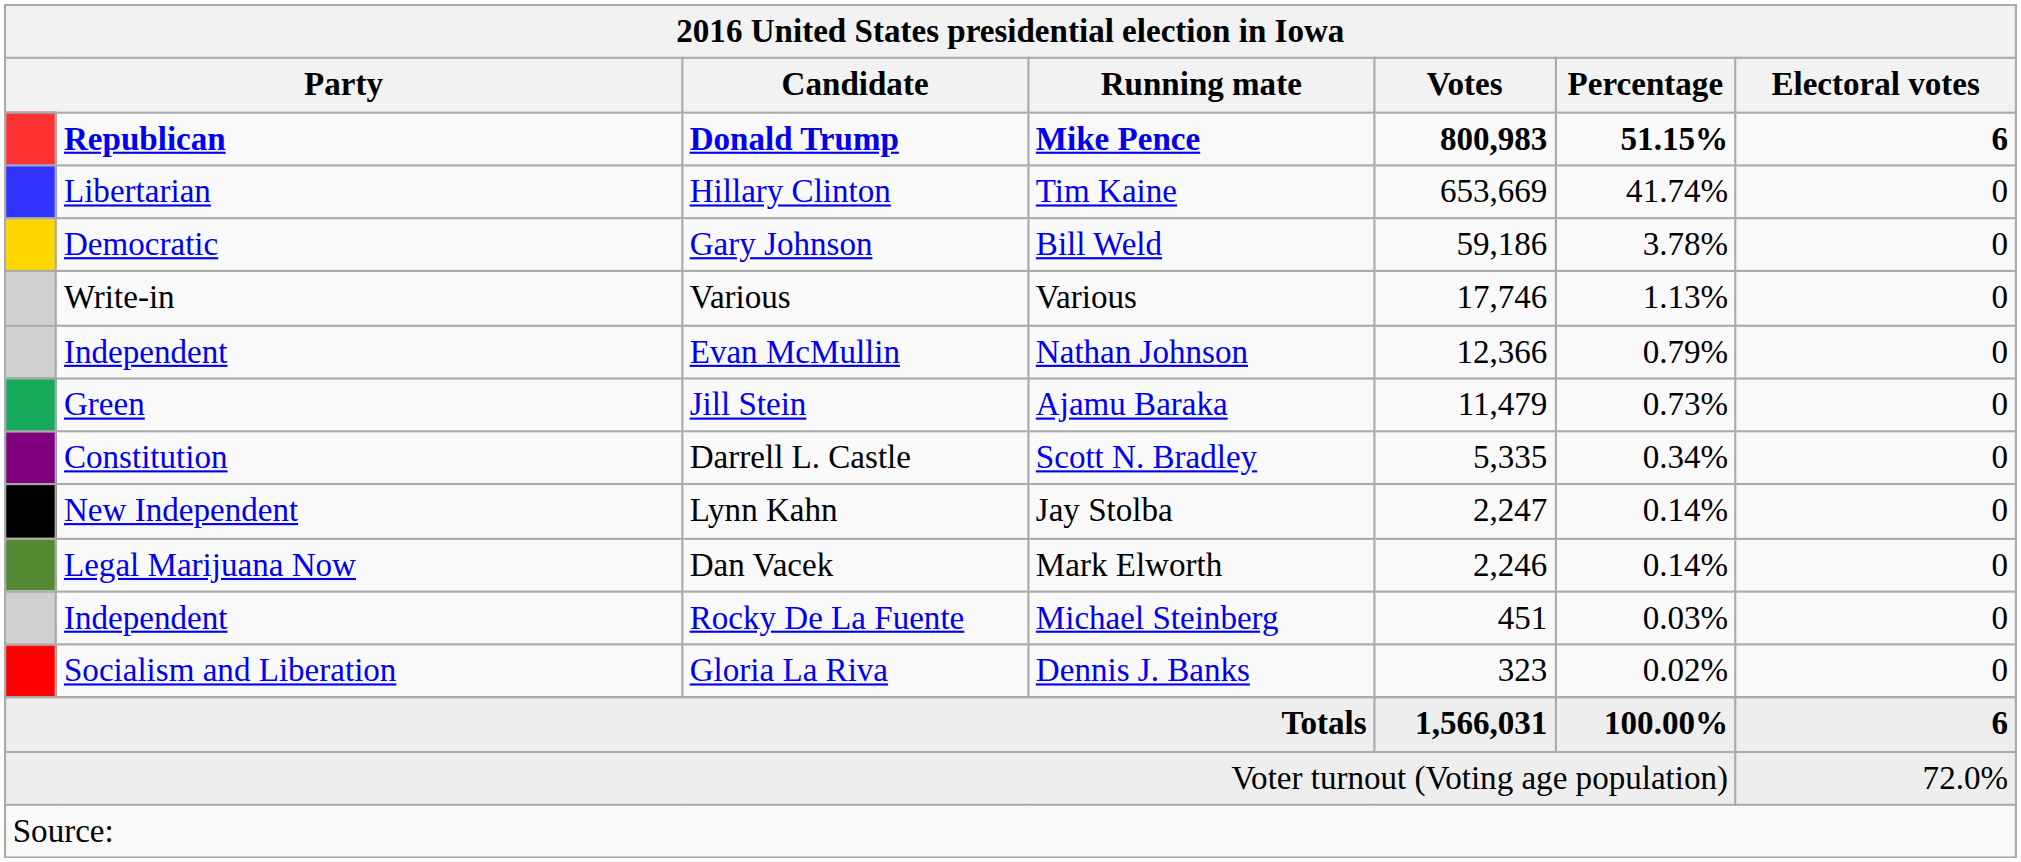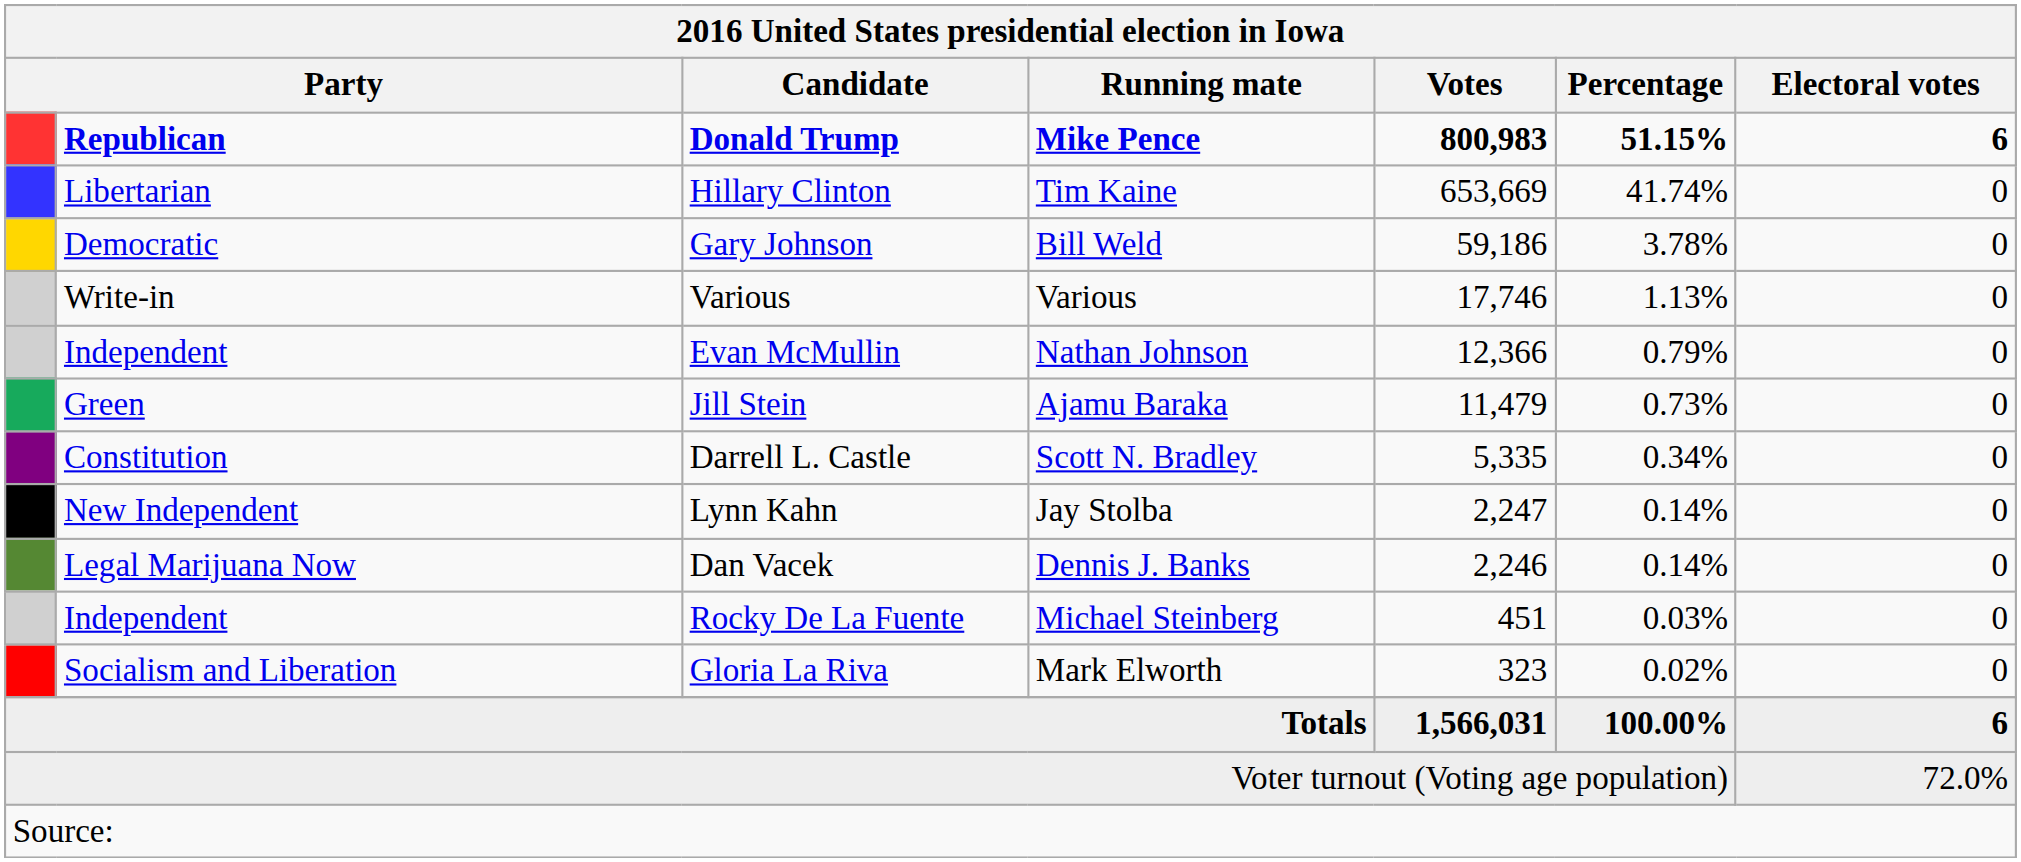 <table class="wikitable" style="font-size: 98%;">
 <tr>
 <th colspan="7">2016 United States presidential election in Iowa</th>
 </tr>
 <tr>
 <th colspan="2" style="width: 20em">Party</th>
 <th style="width: 10em">Candidate</th>
 <th style="width: 10em">Running mate</th>
 <th style="width: 5em">Votes</th>
 <th style="width: 5em">Percentage</th>
 <th style="width: 8em">Electoral votes</th>
 </tr>
 <tr>
 <th style="background:#F33; width:3px;"></th>
 <td style="width: 130px"><strong><a href='#'>Republican</a></strong></td>
 <td><strong><a href='#'>Donald Trump</a></strong></td>
 <td><strong><a href='#'>Mike Pence</a></strong></td>
 <td style="text-align:right;"><strong>800,983</strong></td>
 <td style="text-align:right;"><strong>51.15%</strong></td>
 <td style="text-align:right;"><strong>6</strong></td>
 </tr>
 <tr>
 <th style="background:#33F; width:3px;"></th>
 <td style="width: 130px"><a href='#'>Libertarian</a></td>
 <td><a href='#'>Hillary Clinton</a></td>
 <td><a href='#'>Tim Kaine</a></td>
 <td style="text-align:right;">653,669</td>
 <td style="text-align:right;">41.74%</td>
 <td style="text-align:right;">0</td>
 </tr>
 <tr>
 <th style="background:gold; width:3px;"></th>
 <td style="width: 130px"><a href='#'>Democratic</a></td>
 <td><a href='#'>Gary Johnson</a></td>
 <td><a href='#'>Bill Weld</a></td>
 <td style="text-align:right;">59,186</td>
 <td style="text-align:right;">3.78%</td>
 <td style="text-align:right;">0</td>
 </tr>
 <tr>
 <th style="background:#D0D0D0; width:4px;"></th>
 <td style="width: 130px">Write-in</td>
 <td>Various</td>
 <td>Various</td>
 <td style="text-align:right;">17,746</td>
 <td style="text-align:right;">1.13%</td>
 <td style="text-align:right;">0</td>
 </tr>
 <tr>
 <th style="background:#D0D0D0; width:3px;"></th>
 <td style="width: 130px"><a href='#'>Independent</a></td>
 <td><a href='#'>Evan McMullin</a></td>
 <td><a href='#'>Nathan Johnson</a></td>
 <td style="text-align:right;">12,366</td>
 <td style="text-align:right;">0.79%</td>
 <td style="text-align:right;">0</td>
 </tr>
 <tr>
 <th style="background:#17aa5c; width:3px;"></th>
 <td style="width: 130px"><a href='#'>Green</a></td>
 <td><a href='#'>Jill Stein</a></td>
 <td><a href='#'>Ajamu Baraka</a></td>
 <td style="text-align:right;">11,479</td>
 <td style="text-align:right;">0.73%</td>
 <td style="text-align:right;">0</td>
 </tr>
 <tr>
 <th style="background:#800080; width:3px;"></th>
 <td style="width: 130px"><a href='#'>Constitution</a></td>
 <td>Darrell L. Castle</td>
 <td><a href='#'>Scott N. Bradley</a></td>
 <td style="text-align:right;">5,335</td>
 <td style="text-align:right;">0.34%</td>
 <td style="text-align:right;">0</td>
 </tr>
 <tr>
 <th style="background:Black; width:3px;"></th>
 <td style="width: 130px"><a href='#'>New Independent</a></td>
 <td>Lynn Kahn</td>
 <td>Jay Stolba</td>
 <td style="text-align:right;">2,247</td>
 <td style="text-align:right;">0.14%</td>
 <td style="text-align:right;">0</td>
 </tr>
 <tr>
 <th style="background:#558833; width:3px;"></th>
 <td style="width: 130px"><a href='#'>Legal Marijuana Now</a></td>
 <td>Dan Vacek</td>
-<td>Mark Elworth</td>
+<td><a href='#'>Dennis J. Banks</a></td>
 <td style="text-align:right;">2,246</td>
 <td style="text-align:right;">0.14%</td>
 <td style="text-align:right;">0</td>
 </tr>
 <tr>
 <th style="background:#D0D0D0; width:3px;"></th>
 <td style="width: 130px"><a href='#'>Independent</a></td>
 <td><a href='#'>Rocky De La Fuente</a></td>
 <td><a href='#'>Michael Steinberg</a></td>
 <td style="text-align:right;">451</td>
 <td style="text-align:right;">0.03%</td>
 <td style="text-align:right;">0</td>
 </tr>
 <tr>
 <th style="background:red; width:3px;"></th>
 <td style="width: 130px"><a href='#'>Socialism and Liberation</a></td>
 <td><a href='#'>Gloria La Riva</a></td>
-<td><a href='#'>Dennis J. Banks</a></td>
+<td>Mark Elworth</td>
 <td style="text-align:right;">323</td>
 <td style="text-align:right;">0.02%</td>
 <td style="text-align:right;">0</td>
 </tr>
 <tr>
 </tr>
 <tr style="background:#EEE; text-align:right;">
 <td colspan="4"><strong>Totals</strong></td>
 <td><strong>1,566,031</strong></td>
 <td><strong>100.00%</strong></td>
 <td><strong>6</strong></td>
 </tr>
 <tr style="background:#EEE; text-align:right;">
 <td colspan="6">Voter turnout (Voting age population)</td>
 <td>72.0%</td>
 </tr>
 <tr style="background:#EE; text-align:left;">
 <td colspan="7">Source: <em></em></td>
 </tr>
 </table>
